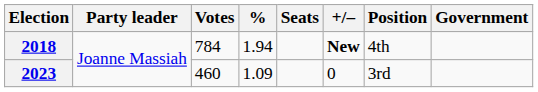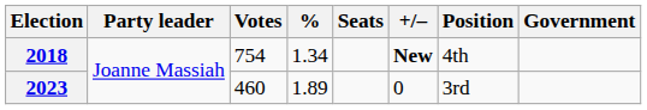 <table class="wikitable">
 <tr>
 <th>Election</th>
 <th>Party leader</th>
 <th>Votes</th>
 <th>%</th>
 <th>Seats</th>
 <th>+/–</th>
 <th>Position</th>
 <th>Government</th>
 </tr>
 <tr>
 <th><a href='#'>2018</a></th>
 <td rowspan=2><a href='#'>Joanne Massiah</a></td>
-<td>784</td>
-<td>1.94</td>
+<td>754</td>
+<td>1.34</td>
 <td></td>
 <td><strong>New</strong></td>
 <td> 4th</td>
 <td></td>
 </tr>
 <tr>
 <th><a href='#'>2023</a></th>
 <td>460</td>
-<td>1.09</td>
+<td>1.89</td>
 <td></td>
 <td> 0</td>
 <td>3rd</td>
 <td></td>
 </tr>
 </table>
